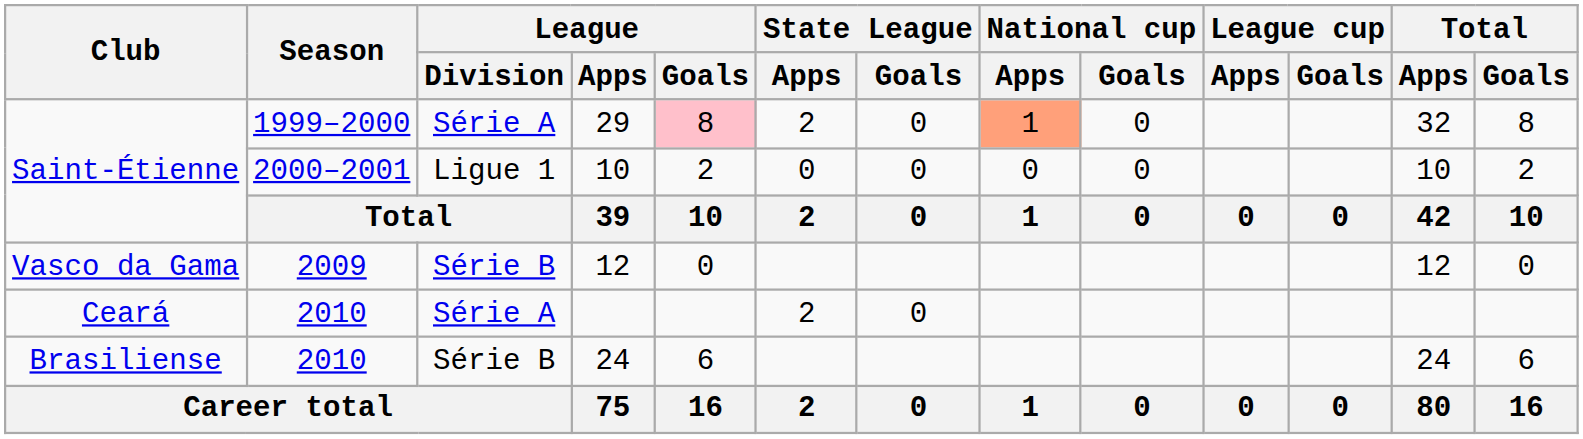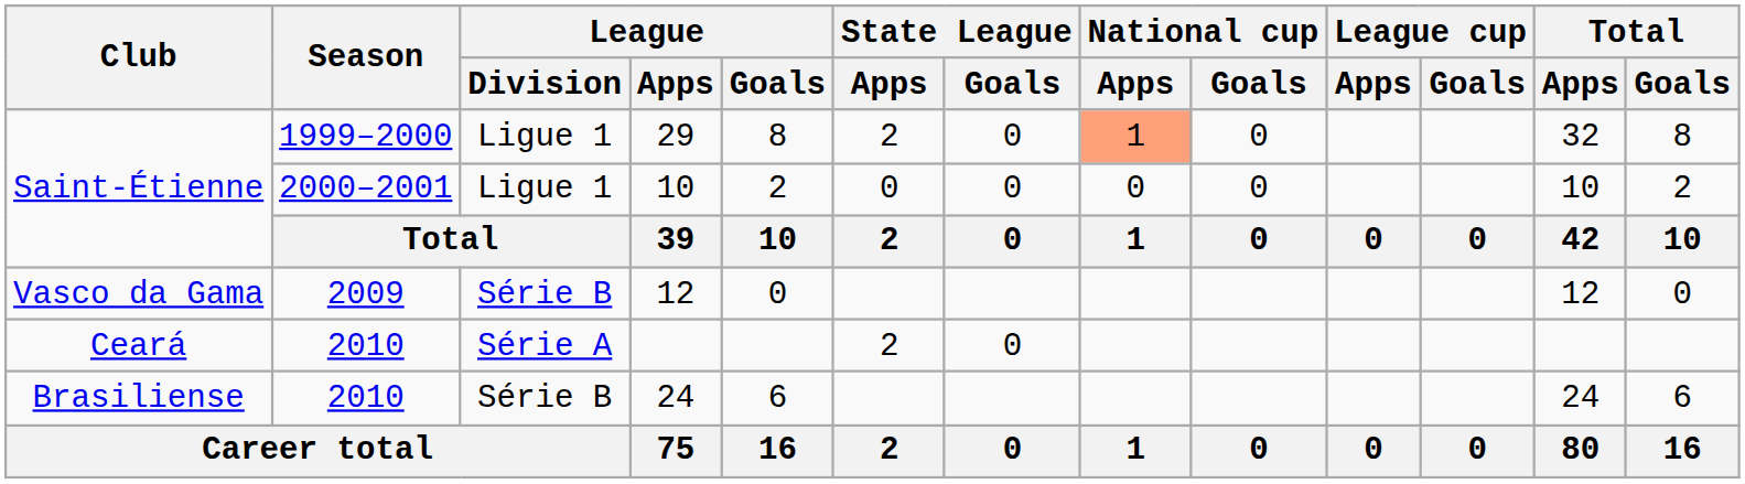 <table class="wikitable" style="text-align:center">
 <tr>
 <th rowspan="2">Club</th>
 <th rowspan="2">Season</th>
 <th colspan="3">League</th>
 <th colspan="2">State League</th>
 <th colspan="2">National cup</th>
 <th colspan="2">League cup</th>
 <th colspan="2">Total</th>
 </tr>
 <tr>
 <th>Division</th>
 <th>Apps</th>
 <th>Goals</th>
 <th>Apps</th>
 <th>Goals</th>
 <th>Apps</th>
 <th>Goals</th>
 <th>Apps</th>
 <th>Goals</th>
 <th>Apps</th>
 <th>Goals</th>
 </tr>
 <tr>
 <td rowspan="3"><a href='#'>Saint-Étienne</a></td>
 <td><a href='#'>1999–2000</a></td>
-<td><a href='#'>Série A</a></td>
+<td>Ligue 1</td>
 <td>29</td>
-<td style="background: pink;">8</td>
+<td>8</td>
 <td>2</td>
 <td>0</td>
 <td style="background: lightsalmon;">1</td>
 <td>0</td>
 <td></td>
 <td></td>
 <td>32</td>
 <td>8</td>
 </tr>
 <tr>
 <td><a href='#'>2000–2001</a></td>
 <td>Ligue 1</td>
 <td>10</td>
 <td>2</td>
 <td>0</td>
 <td>0</td>
 <td>0</td>
 <td>0</td>
 <td></td>
 <td></td>
 <td>10</td>
 <td>2</td>
 </tr>
 <tr>
 <th colspan="2">Total</th>
 <th>39</th>
 <th>10</th>
 <th>2</th>
 <th>0</th>
 <th>1</th>
 <th>0</th>
 <th>0</th>
 <th>0</th>
 <th>42</th>
 <th>10</th>
 </tr>
 <tr>
 <td><a href='#'>Vasco da Gama</a></td>
 <td><a href='#'>2009</a></td>
 <td><a href='#'>Série B</a></td>
 <td>12</td>
 <td>0</td>
 <td></td>
 <td></td>
 <td></td>
 <td></td>
 <td></td>
 <td></td>
 <td>12</td>
 <td>0</td>
 </tr>
 <tr>
 <td><a href='#'>Ceará</a></td>
 <td><a href='#'>2010</a></td>
 <td><a href='#'>Série A</a></td>
 <td></td>
 <td></td>
 <td>2</td>
 <td>0</td>
 <td></td>
 <td></td>
 <td></td>
 <td></td>
 <td></td>
 <td></td>
 </tr>
 <tr>
 <td><a href='#'>Brasiliense</a></td>
 <td><a href='#'>2010</a></td>
 <td>Série B</td>
 <td>24</td>
 <td>6</td>
 <td></td>
 <td></td>
 <td></td>
 <td></td>
 <td></td>
 <td></td>
 <td>24</td>
 <td>6</td>
 </tr>
 <tr>
 <th colspan="3">Career total</th>
 <th>75</th>
 <th>16</th>
 <th>2</th>
 <th>0</th>
 <th>1</th>
 <th>0</th>
 <th>0</th>
 <th>0</th>
 <th>80</th>
 <th>16</th>
 </tr>
 </table>
